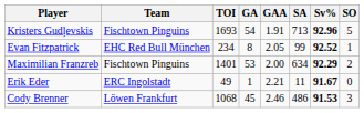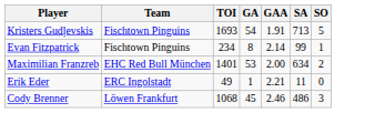 <table class="wikitable sortable" style="text-align:center;">
 <tr>
 <th>Player</th>
 <th>Team</th>
 <th>TOI</th>
 <th>GA</th>
 <th>GAA</th>
 <th>SA</th>
-<th>Sv%</th>
 <th>SO</th>
 </tr>
 <tr>
 <td style="text-align:left;"> <a href='#'>Kristers Gudļevskis</a></td>
 <td style="text-align:left;"><a href='#'>Fischtown Pinguins</a></td>
 <td>1693</td>
 <td>54</td>
 <td>1.91</td>
 <td>713</td>
-<td><strong>92.96</strong></td>
 <td>5</td>
 </tr>
 <tr>
 <td style="text-align:left;"> <a href='#'>Evan Fitzpatrick</a></td>
-<td style="text-align:left;"><a href='#'>EHC Red Bull München</a></td>
+<td style="text-align:left;">Fischtown Pinguins</td>
 <td>234</td>
 <td>8</td>
-<td>2.05</td>
+<td>2.14</td>
 <td>99</td>
-<td><strong>92.52</strong></td>
 <td>1</td>
 </tr>
 <tr>
 <td style="text-align:left;"> <a href='#'>Maximilian Franzreb</a></td>
-<td style="text-align:left;">Fischtown Pinguins</td>
+<td style="text-align:left;"><a href='#'>EHC Red Bull München</a></td>
 <td>1401</td>
 <td>53</td>
 <td>2.00</td>
 <td>634</td>
-<td><strong>92.29</strong></td>
 <td>2</td>
 </tr>
 <tr>
 <td style="text-align:left;"> <a href='#'>Erik Eder</a></td>
 <td style="text-align:left;"><a href='#'>ERC Ingolstadt</a></td>
 <td>49</td>
 <td>1</td>
 <td>2.21</td>
 <td>11</td>
-<td><strong>91.67</strong></td>
 <td>0</td>
 </tr>
 <tr>
 <td style="text-align:left;"> <a href='#'>Cody Brenner</a></td>
 <td style="text-align:left;"><a href='#'>Löwen Frankfurt</a></td>
 <td>1068</td>
 <td>45</td>
 <td>2.46</td>
 <td>486</td>
-<td><strong>91.53</strong></td>
 <td>3</td>
 </tr>
 </table>
